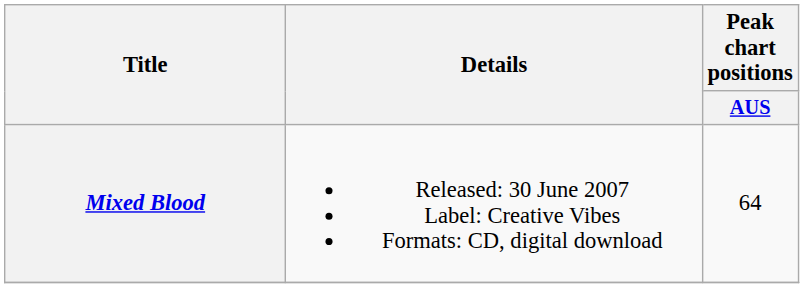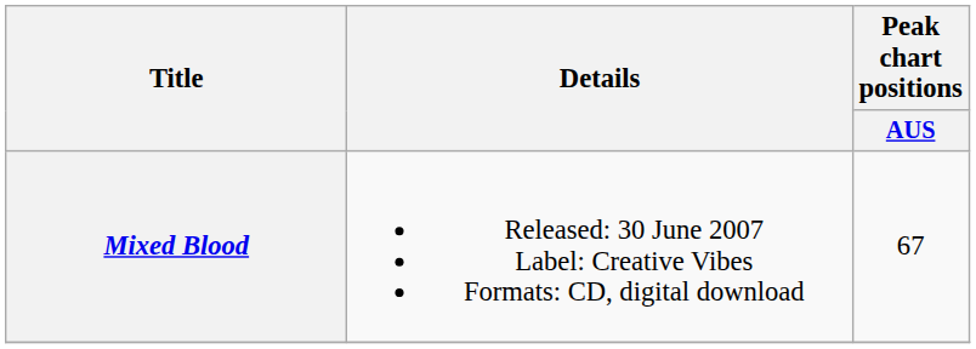 <table class="wikitable plainrowheaders" style="text-align:center;">
 <tr>
 <th scope="col" rowspan="2" style="width:12em;">Title</th>
 <th scope="col" rowspan="2" style="width:18em;">Details</th>
 <th scope="col">Peak chart positions</th>
 </tr>
 <tr>
 <th scope="col" style="width:2.8em;font-size:90%;"><a href='#'>AUS</a><br></th>
 </tr>
 <tr>
 <th scope="row"><em><a href='#'>Mixed Blood</a></em></th>
 <td><br><ul><li>Released: 30 June 2007</li><li>Label: Creative Vibes</li><li>Formats: CD, digital download</li></ul></td>
-<td>64</td>
+<td>67</td>
 </tr>
 <tr>
 </tr>
 </table>
